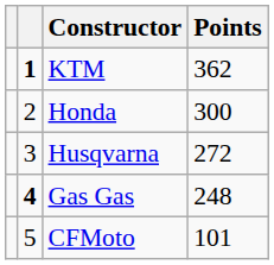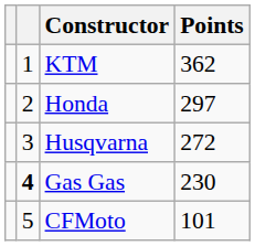 <table class="wikitable" style="font-size: 95%;">
 <tr>
 <th></th>
 <th></th>
 <th>Constructor</th>
 <th>Points</th>
 </tr>
 <tr>
 <td></td>
-<td align=center><strong>1</strong></td>
+<td align=center>1</td>
 <td> <a href='#'>KTM</a></td>
 <td align=left>362</td>
 </tr>
 <tr>
 <td></td>
 <td align=center>2</td>
 <td> <a href='#'>Honda</a></td>
-<td align=left>300</td>
+<td align=left>297</td>
 </tr>
 <tr>
 <td></td>
 <td align=center>3</td>
 <td> <a href='#'>Husqvarna</a></td>
 <td align=left>272</td>
 </tr>
 <tr>
 <td></td>
 <td align=center><strong>4</strong></td>
 <td> <a href='#'>Gas Gas</a></td>
-<td align=left>248</td>
+<td align=left>230</td>
 </tr>
 <tr>
 <td></td>
 <td align=center>5</td>
 <td> <a href='#'>CFMoto</a></td>
 <td align=left>101</td>
 </tr>
 </table>
